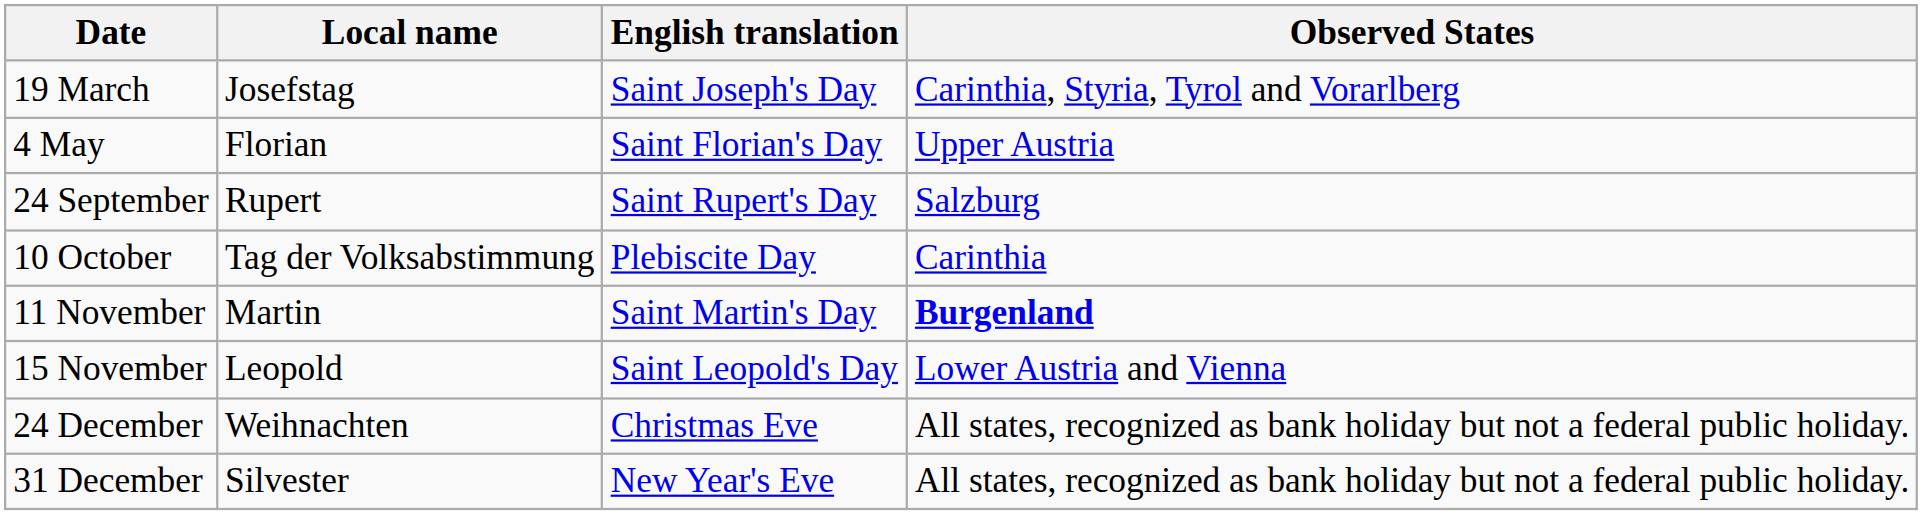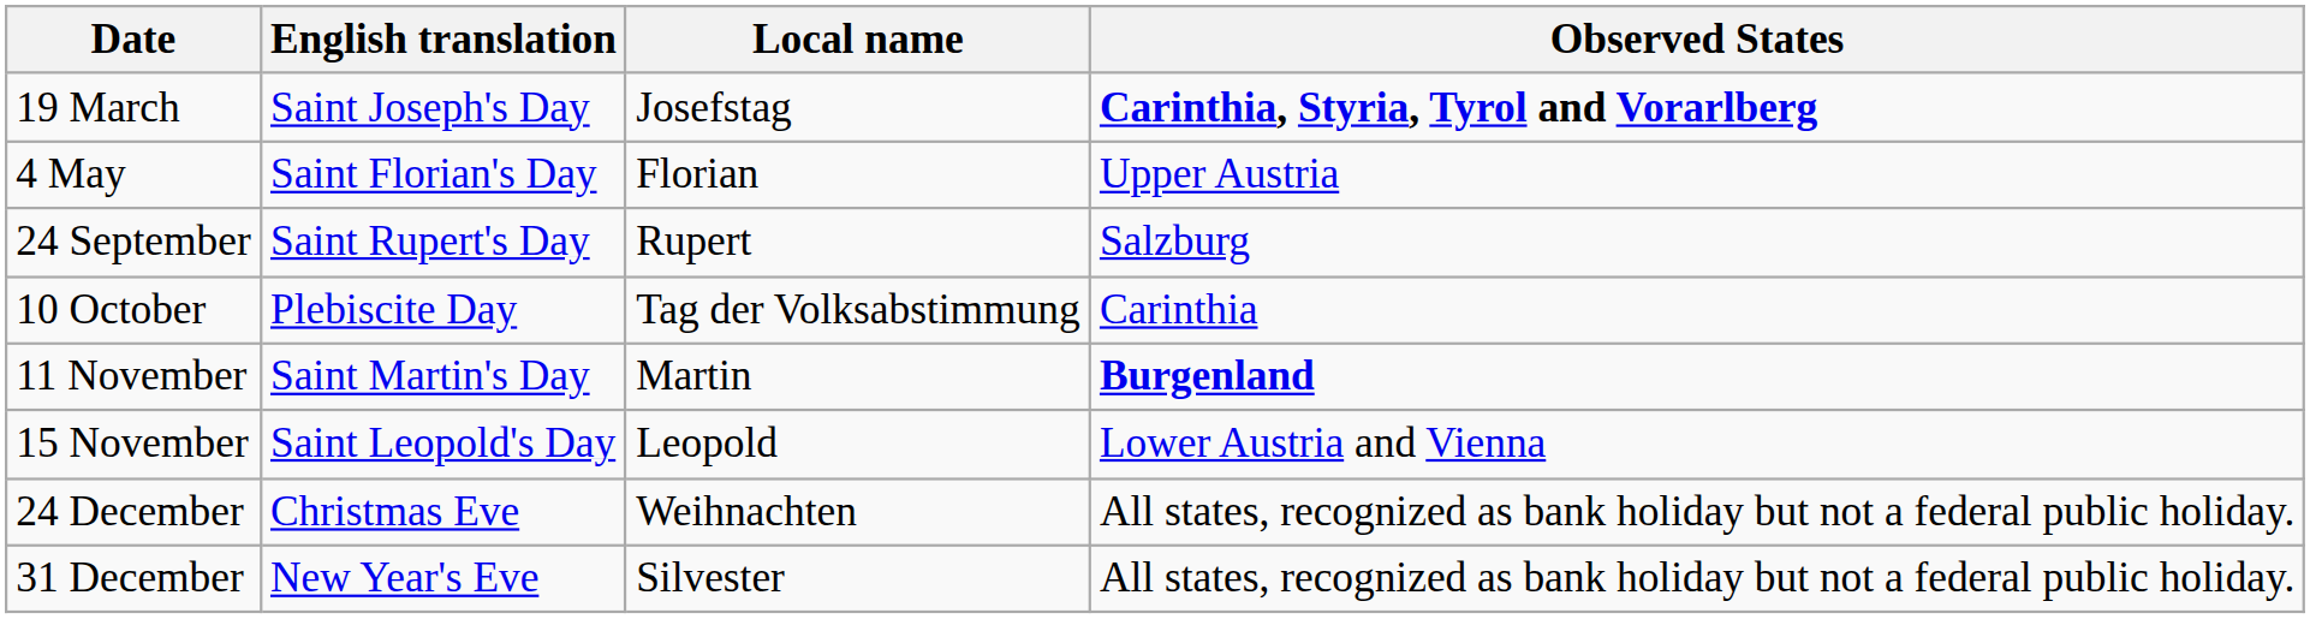 <table class="wikitable sortable">
 <tr>
 <th>Date</th>
+<th>English translation</th>
 <th>Local name</th>
-<th>English translation</th>
 <th>Observed States</th>
 </tr>
 <tr>
 <td>19 March</td>
+<td><a href='#'>Saint Joseph's Day</a></td>
 <td>Josefstag</td>
-<td><a href='#'>Saint Joseph's Day</a></td>
-<td><a href='#'>Carinthia</a>, <a href='#'>Styria</a>, <a href='#'>Tyrol</a> and <a href='#'>Vorarlberg</a></td>
+<td><strong><a href='#'>Carinthia</a>, <a href='#'>Styria</a>, <a href='#'>Tyrol</a> and <a href='#'>Vorarlberg</a></strong></td>
 </tr>
 <tr>
 <td>4 May</td>
+<td><a href='#'>Saint Florian's Day</a></td>
 <td>Florian</td>
-<td><a href='#'>Saint Florian's Day</a></td>
 <td><a href='#'>Upper Austria</a></td>
 </tr>
 <tr>
 <td>24 September</td>
+<td><a href='#'>Saint Rupert's Day</a></td>
 <td>Rupert</td>
-<td><a href='#'>Saint Rupert's Day</a></td>
 <td><a href='#'>Salzburg</a></td>
 </tr>
 <tr>
 <td>10 October</td>
+<td><a href='#'>Plebiscite Day</a></td>
 <td>Tag der Volksabstimmung</td>
-<td><a href='#'>Plebiscite Day</a></td>
 <td><a href='#'>Carinthia</a></td>
 </tr>
 <tr>
 <td>11 November</td>
+<td><a href='#'>Saint Martin's Day</a></td>
 <td>Martin</td>
-<td><a href='#'>Saint Martin's Day</a></td>
 <td><strong><a href='#'>Burgenland</a></strong></td>
 </tr>
 <tr>
 <td>15 November</td>
+<td><a href='#'>Saint Leopold's Day</a></td>
 <td>Leopold</td>
-<td><a href='#'>Saint Leopold's Day</a></td>
 <td><a href='#'>Lower Austria</a> and <a href='#'>Vienna</a></td>
 </tr>
 <tr>
 <td>24 December</td>
+<td><a href='#'>Christmas Eve</a></td>
 <td>Weihnachten</td>
-<td><a href='#'>Christmas Eve</a></td>
 <td>All states, recognized as bank holiday but not a federal public holiday.</td>
 </tr>
 <tr>
 <td>31 December</td>
+<td><a href='#'>New Year's Eve</a></td>
 <td Saint Sylvester's Day>Silvester</td>
-<td><a href='#'>New Year's Eve</a></td>
 <td>All states, recognized as bank holiday but not a federal public holiday.</td>
 </tr>
 </table>
